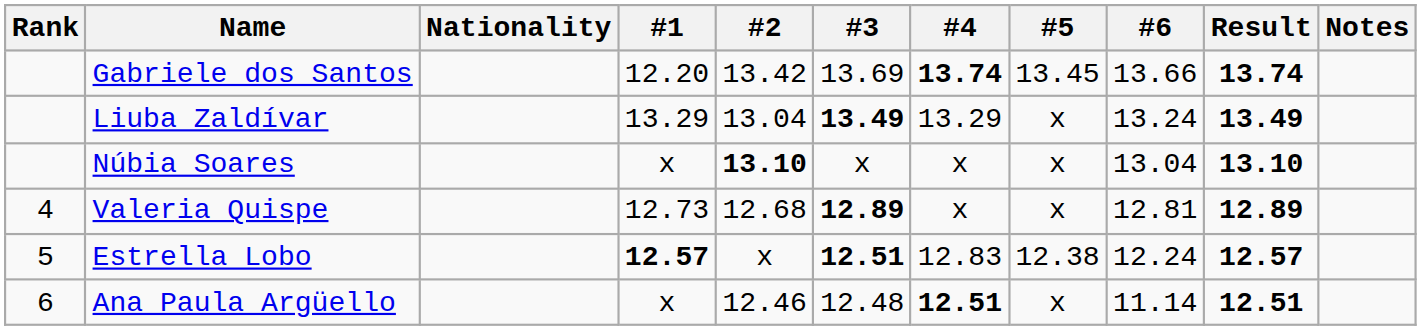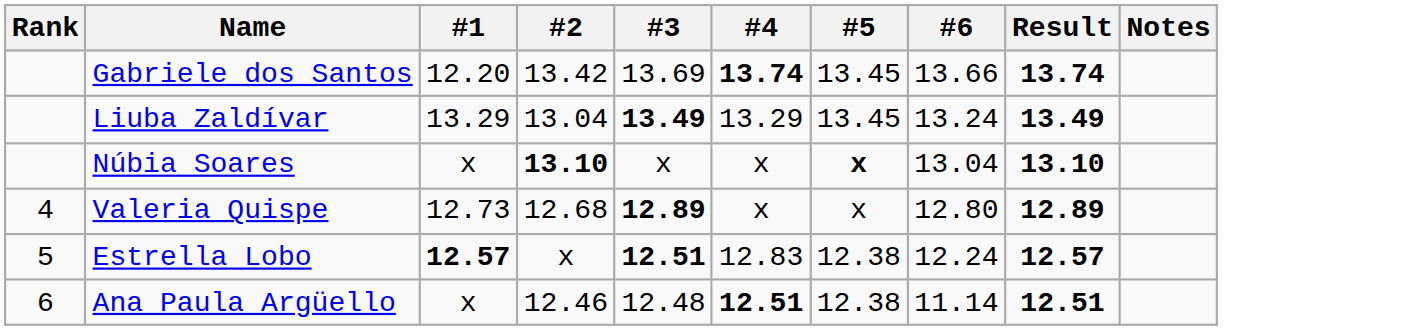 <table class="wikitable sortable" style="text-align:center">
 <tr>
 <th>Rank</th>
 <th>Name</th>
-<th>Nationality</th>
 <th>#1</th>
 <th>#2</th>
 <th>#3</th>
 <th>#4</th>
 <th>#5</th>
 <th>#6</th>
 <th>Result</th>
 <th>Notes</th>
 </tr>
 <tr>
 <td></td>
 <td align=left><a href='#'>Gabriele dos Santos</a></td>
-<td align=left></td>
 <td>12.20</td>
 <td>13.42</td>
 <td>13.69</td>
 <td><strong>13.74</strong></td>
 <td>13.45</td>
 <td>13.66</td>
 <td><strong>13.74</strong></td>
 <td></td>
 </tr>
 <tr>
 <td></td>
 <td align=left><a href='#'>Liuba Zaldívar</a></td>
-<td align=left></td>
 <td>13.29</td>
 <td>13.04</td>
 <td><strong>13.49</strong></td>
 <td>13.29</td>
-<td>x</td>
+<td>13.45</td>
 <td>13.24</td>
 <td><strong>13.49</strong></td>
 <td></td>
 </tr>
 <tr>
 <td></td>
 <td align=left><a href='#'>Núbia Soares</a></td>
-<td align=left></td>
 <td>x</td>
 <td><strong>13.10</strong></td>
 <td>x</td>
 <td>x</td>
-<td>x</td>
+<td><strong>x</strong></td>
 <td>13.04</td>
 <td><strong>13.10</strong></td>
 <td></td>
 </tr>
 <tr>
 <td>4</td>
 <td align=left><a href='#'>Valeria Quispe</a></td>
-<td align=left></td>
 <td>12.73</td>
 <td>12.68</td>
 <td><strong>12.89</strong></td>
 <td>x</td>
 <td>x</td>
-<td>12.81</td>
+<td>12.80</td>
 <td><strong>12.89</strong></td>
 <td></td>
 </tr>
 <tr>
 <td>5</td>
 <td align=left><a href='#'>Estrella Lobo</a></td>
-<td align=left></td>
 <td><strong>12.57</strong></td>
 <td>x</td>
 <td><strong>12.51</strong></td>
 <td>12.83</td>
 <td>12.38</td>
 <td>12.24</td>
 <td><strong>12.57</strong></td>
 <td></td>
 </tr>
 <tr>
 <td>6</td>
 <td align=left><a href='#'>Ana Paula Argüello</a></td>
-<td align=left></td>
 <td>x</td>
 <td>12.46</td>
 <td>12.48</td>
 <td><strong>12.51</strong></td>
-<td>x</td>
+<td>12.38</td>
 <td>11.14</td>
 <td><strong>12.51</strong></td>
 <td></td>
 </tr>
 </table>
